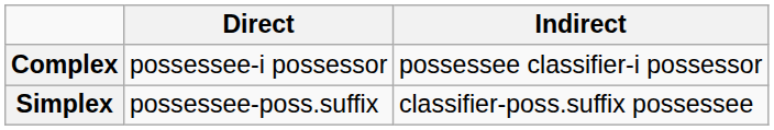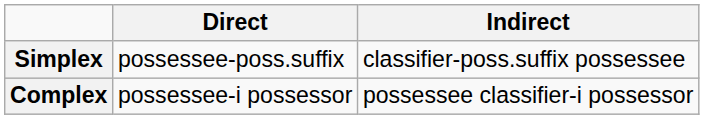 <table class="wikitable">
 <tr>
 <td></td>
 <th>Direct</th>
 <th>Indirect</th>
 </tr>
 <tr>
+<th>Simplex</th>
+<td>possessee-poss.suffix<br></td>
+<td>classifier-poss.suffix possessee<br></td>
+</tr>
+<tr>
 <th>Complex</th>
 <td>possessee-i possessor<br></td>
 <td>possessee classifier-i possessor<br></td>
 </tr>
-<tr>
-<th>Simplex</th>
-<td>possessee-poss.suffix<br></td>
-<td>classifier-poss.suffix possessee<br></td>
-</tr>
 </table>
